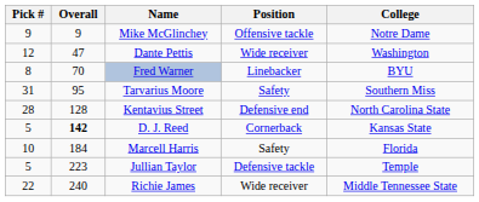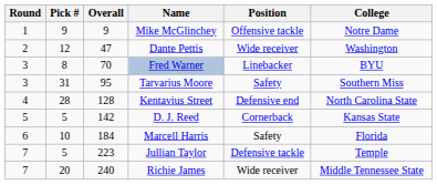 <table class="wikitable sortable sortable" style="width: 100%; text-align:center">
 <tr>
+<th>Round</th>
 <th>Pick #</th>
 <th>Overall</th>
 <th>Name</th>
 <th>Position</th>
 <th>College</th>
 </tr>
 <tr>
+<td>1</td>
 <td>9</td>
 <td>9</td>
 <td><a href='#'>Mike McGlinchey</a></td>
 <td><a href='#'>Offensive tackle</a></td>
 <td><a href='#'>Notre Dame</a></td>
 </tr>
 <tr>
+<td>2</td>
 <td>12</td>
 <td>47</td>
 <td><a href='#'>Dante Pettis</a></td>
 <td><a href='#'>Wide receiver</a></td>
 <td><a href='#'>Washington</a></td>
 </tr>
 <tr>
+<td>3</td>
 <td>8</td>
 <td>70</td>
 <td bgcolor=lightsteelblue><a href='#'>Fred Warner</a></td>
 <td><a href='#'>Linebacker</a></td>
 <td><a href='#'>BYU</a></td>
 </tr>
 <tr>
+<td>3</td>
 <td>31</td>
 <td>95</td>
 <td><a href='#'>Tarvarius Moore</a></td>
 <td><a href='#'>Safety</a></td>
 <td><a href='#'>Southern Miss</a></td>
 </tr>
 <tr>
+<td>4</td>
 <td>28</td>
 <td>128</td>
 <td><a href='#'>Kentavius Street</a></td>
 <td><a href='#'>Defensive end</a></td>
 <td><a href='#'>North Carolina State</a></td>
 </tr>
 <tr>
 <td>5</td>
-<td><strong>142</strong></td>
+<td>5</td>
+<td>142</td>
 <td><a href='#'>D. J. Reed</a></td>
 <td><a href='#'>Cornerback</a></td>
 <td><a href='#'>Kansas State</a></td>
 </tr>
 <tr>
+<td>6</td>
 <td>10</td>
 <td>184</td>
 <td><a href='#'>Marcell Harris</a></td>
 <td>Safety</td>
 <td><a href='#'>Florida</a></td>
 </tr>
 <tr>
+<td>7</td>
 <td>5</td>
 <td>223</td>
 <td><a href='#'>Jullian Taylor</a></td>
 <td><a href='#'>Defensive tackle</a></td>
 <td><a href='#'>Temple</a></td>
 </tr>
 <tr>
-<td>22</td>
+<td>7</td>
+<td>20</td>
 <td>240</td>
 <td><a href='#'>Richie James</a></td>
 <td>Wide receiver</td>
 <td><a href='#'>Middle Tennessee State</a></td>
 </tr>
 </table>
